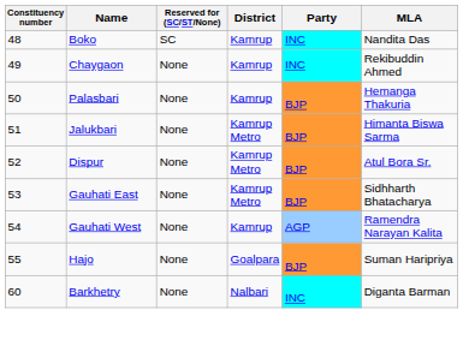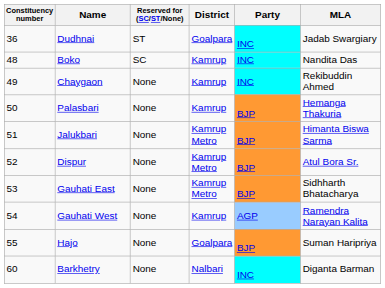 <table class="wikitable sortable">
 <tr>
 <th width="50px" style="font-size:75%">Constituency number</th>
 <th width="150px">Name</th>
 <th width="100px" style="font-size:75%">Reserved for (<a href='#'>SC</a>/<a href='#'>ST</a>/None)</th>
 <th>District</th>
 <th width="150px">Party</th>
 <th width="150px">MLA</th>
+</tr>
+<tr>
+<td>36</td>
+<td><a href='#'>Dudhnai</a></td>
+<td>ST</td>
+<td><a href='#'>Goalpara</a></td>
+<td bgcolor=#00FFFF><br><a href='#'>INC</a></td>
+<td>Jadab Swargiary</td>
 </tr>
 <tr>
 <td>48</td>
 <td><a href='#'>Boko</a></td>
 <td>SC</td>
 <td><a href='#'>Kamrup</a></td>
 <td bgcolor=#00FFFF><a href='#'>INC</a></td>
 <td>Nandita Das</td>
 </tr>
 <tr>
 <td>49</td>
 <td><a href='#'>Chaygaon</a></td>
 <td>None</td>
 <td><a href='#'>Kamrup</a></td>
 <td bgcolor=#00FFFF><a href='#'>INC</a></td>
 <td>Rekibuddin Ahmed</td>
 </tr>
 <tr>
 <td>50</td>
 <td><a href='#'>Palasbari</a></td>
 <td>None</td>
 <td><a href='#'>Kamrup</a></td>
 <td bgcolor=#FF9933><br><a href='#'>BJP</a></td>
 <td><a href='#'>Hemanga Thakuria</a></td>
 </tr>
 <tr>
 <td>51</td>
 <td><a href='#'>Jalukbari</a></td>
 <td>None</td>
 <td><a href='#'>Kamrup Metro</a></td>
 <td bgcolor=#FF9933><br><a href='#'>BJP</a></td>
 <td><a href='#'>Himanta Biswa Sarma</a></td>
 </tr>
 <tr>
 <td>52</td>
 <td><a href='#'>Dispur</a></td>
 <td>None</td>
 <td><a href='#'>Kamrup Metro</a></td>
 <td bgcolor=#FF9933><br><a href='#'>BJP</a></td>
 <td><a href='#'>Atul Bora Sr.</a></td>
 </tr>
 <tr>
 <td>53</td>
 <td><a href='#'>Gauhati East</a></td>
 <td>None</td>
 <td><a href='#'>Kamrup Metro</a></td>
 <td bgcolor=#FF9933><br><a href='#'>BJP</a></td>
 <td>Sidhharth Bhatacharya</td>
 </tr>
 <tr>
 <td>54</td>
 <td><a href='#'>Gauhati West</a></td>
 <td>None</td>
 <td><a href='#'>Kamrup</a></td>
 <td bgcolor=#99CCFF><a href='#'>AGP</a></td>
 <td><a href='#'>Ramendra Narayan Kalita</a></td>
 </tr>
 <tr>
 <td>55</td>
 <td><a href='#'>Hajo</a></td>
 <td>None</td>
 <td><a href='#'>Goalpara</a></td>
 <td bgcolor=#FF9933><br><a href='#'>BJP</a></td>
 <td>Suman Haripriya</td>
 </tr>
 <tr>
 <td>60</td>
 <td><a href='#'>Barkhetry</a></td>
 <td>None</td>
 <td><a href='#'>Nalbari</a></td>
 <td bgcolor=#00FFFF><br><a href='#'>INC</a></td>
 <td>Diganta Barman</td>
 </tr>
 </table>
